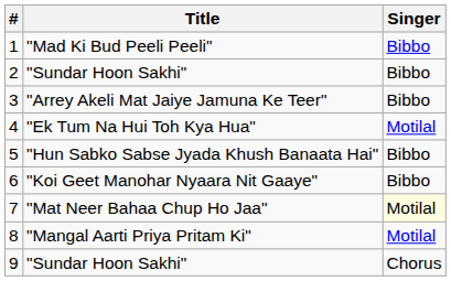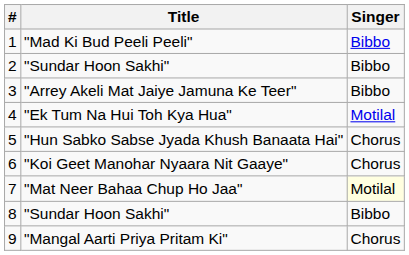 <table class="wikitable" style="font-size:95%;">
 <tr>
 <th>#</th>
 <th>Title</th>
 <th>Singer</th>
 </tr>
 <tr>
 <td>1</td>
 <td>"Mad Ki Bud Peeli Peeli"</td>
 <td><a href='#'>Bibbo</a></td>
 </tr>
 <tr>
 <td>2</td>
 <td>"Sundar Hoon Sakhi"</td>
 <td>Bibbo</td>
 </tr>
 <tr>
 <td>3</td>
 <td>"Arrey Akeli Mat Jaiye Jamuna Ke Teer"</td>
 <td>Bibbo</td>
 </tr>
 <tr>
 <td>4</td>
 <td>"Ek Tum Na Hui Toh Kya Hua"</td>
 <td><a href='#'>Motilal</a></td>
 </tr>
 <tr>
 <td>5</td>
 <td>"Hun Sabko Sabse Jyada Khush Banaata Hai"</td>
-<td>Bibbo</td>
+<td>Chorus</td>
 </tr>
 <tr>
 <td>6</td>
 <td>"Koi Geet Manohar Nyaara Nit Gaaye"</td>
-<td>Bibbo</td>
+<td>Chorus</td>
 </tr>
 <tr>
 <td>7</td>
 <td>"Mat Neer Bahaa Chup Ho Jaa"</td>
 <td style="background: lightyellow;">Motilal</td>
 </tr>
 <tr>
 <td>8</td>
-<td>"Mangal Aarti Priya Pritam Ki"</td>
-<td><a href='#'>Motilal</a></td>
+<td>"Sundar Hoon Sakhi"</td>
+<td>Bibbo</td>
 </tr>
 <tr>
 <td>9</td>
-<td>"Sundar Hoon Sakhi"</td>
+<td>"Mangal Aarti Priya Pritam Ki"</td>
 <td>Chorus</td>
 </tr>
 </table>
